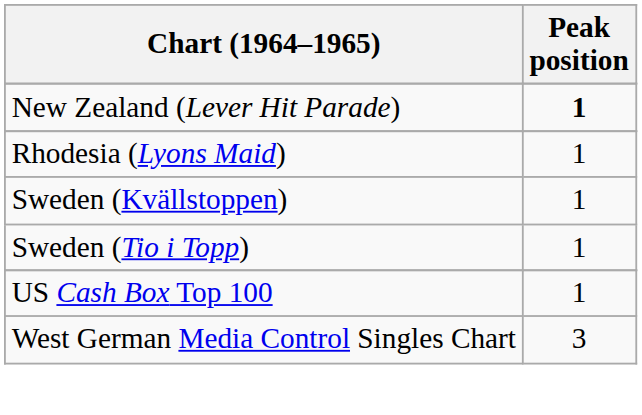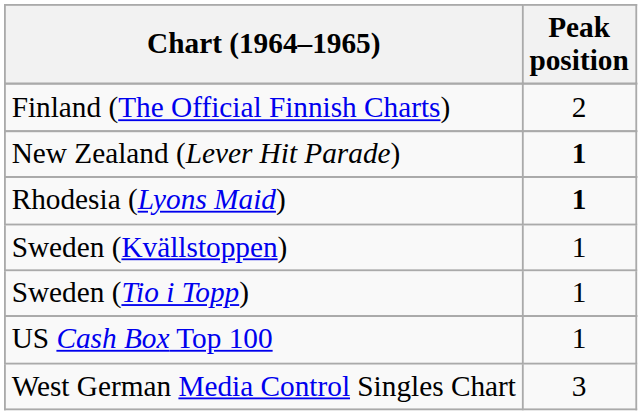 <table class="wikitable sortable">
 <tr>
 <th align="left">Chart (1964–1965)</th>
 <th align="center">Peak<br>position</th>
 </tr>
 <tr>
 </tr>
 <tr>
 </tr>
 <tr>
 </tr>
 <tr>
 </tr>
 <tr>
+<td>Finland (<a href='#'>The Official Finnish Charts</a>)</td>
+<td style="text-align:center;">2</td>
+</tr>
+<tr>
 </tr>
 <tr>
 <td>New Zealand (<em>Lever Hit Parade</em>)</td>
 <td align="center"><strong>1</strong></td>
 </tr>
 <tr>
 </tr>
 <tr>
 <td>Rhodesia (<em><a href='#'>Lyons Maid</a></em>)</td>
-<td style="text-align:center;">1</td>
+<td style="text-align:center;"><strong>1</strong></td>
 </tr>
 <tr>
 <td>Sweden (<a href='#'>Kvällstoppen</a>)</td>
 <td style="text-align:center;">1</td>
 </tr>
 <tr>
 <td>Sweden (<em><a href='#'>Tio i Topp</a></em>)</td>
 <td style="text-align:center;">1</td>
 </tr>
 <tr>
 </tr>
 <tr>
 </tr>
 <tr>
 <td align="left">US <a href='#'><em>Cash Box</em> Top 100</a></td>
 <td align="center">1</td>
 </tr>
 <tr>
 <td>West German <a href='#'>Media Control</a> Singles Chart</td>
 <td align="center">3</td>
 </tr>
 </table>
